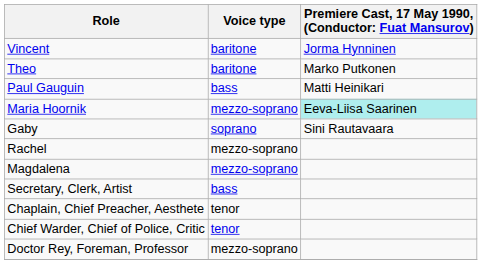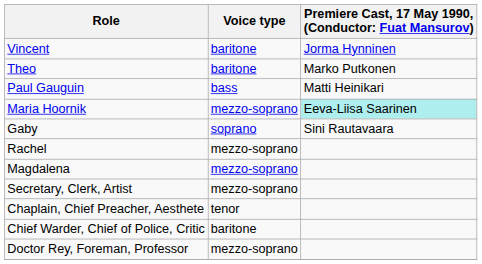 <table class="wikitable">
 <tr>
 <th>Role</th>
 <th>Voice type</th>
 <th>Premiere Cast, 17 May 1990,<br>(Conductor: <a href='#'>Fuat Mansurov</a>)</th>
 </tr>
 <tr>
 <td><a href='#'>Vincent</a></td>
 <td><a href='#'>baritone</a></td>
 <td><a href='#'>Jorma Hynninen</a></td>
 </tr>
 <tr>
 <td><a href='#'>Theo</a></td>
 <td><a href='#'>baritone</a></td>
 <td>Marko Putkonen</td>
 </tr>
 <tr>
 <td><a href='#'>Paul Gauguin</a></td>
 <td><a href='#'>bass</a></td>
 <td>Matti Heinikari</td>
 </tr>
 <tr>
 <td><a href='#'>Maria Hoornik</a></td>
 <td><a href='#'>mezzo-soprano</a></td>
 <td style="background: paleturquoise;">Eeva-Liisa Saarinen</td>
 </tr>
 <tr>
 <td>Gaby</td>
 <td><a href='#'>soprano</a></td>
 <td>Sini Rautavaara</td>
 </tr>
 <tr>
 <td>Rachel</td>
 <td>mezzo-soprano</td>
 <td></td>
 </tr>
 <tr>
 <td>Magdalena</td>
 <td><a href='#'>mezzo-soprano</a></td>
 <td></td>
 </tr>
 <tr>
 <td>Secretary, Clerk, Artist</td>
-<td><a href='#'>bass</a></td>
+<td>mezzo-soprano</td>
 <td></td>
 </tr>
 <tr>
 <td>Chaplain, Chief Preacher, Aesthete</td>
 <td>tenor</td>
 <td></td>
 </tr>
 <tr>
 <td>Chief Warder, Chief of Police, Critic</td>
-<td><a href='#'>tenor</a></td>
+<td>baritone</td>
 <td></td>
 </tr>
 <tr>
 <td>Doctor Rey, Foreman, Professor</td>
 <td>mezzo-soprano</td>
 <td></td>
 </tr>
 <tr>
 </tr>
 </table>
